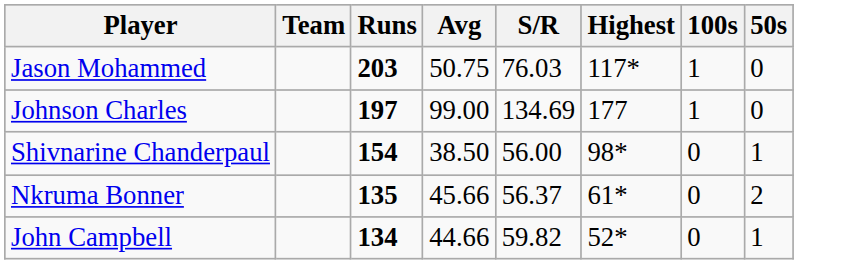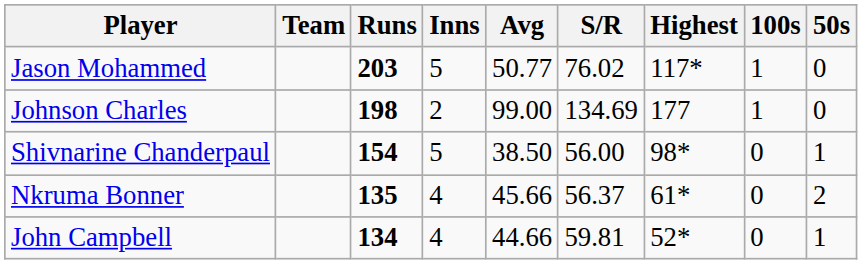 <table class="wikitable">
 <tr>
 <th>Player</th>
 <th>Team</th>
 <th>Runs</th>
+<th>Inns</th>
 <th>Avg</th>
 <th>S/R</th>
 <th>Highest</th>
 <th>100s</th>
 <th>50s</th>
 </tr>
 <tr>
 <td><a href='#'>Jason Mohammed</a></td>
 <td></td>
 <td><strong>203</strong></td>
-<td>50.75</td>
-<td>76.03</td>
+<td>5</td>
+<td>50.77</td>
+<td>76.02</td>
 <td>117*</td>
 <td>1</td>
 <td>0</td>
 </tr>
 <tr>
 <td><a href='#'>Johnson Charles</a></td>
 <td></td>
-<td><strong>197</strong></td>
+<td><strong>198</strong></td>
+<td>2</td>
 <td>99.00</td>
 <td>134.69</td>
 <td>177</td>
 <td>1</td>
 <td>0</td>
 </tr>
 <tr>
 <td><a href='#'>Shivnarine Chanderpaul</a></td>
 <td></td>
 <td><strong>154</strong></td>
+<td>5</td>
 <td>38.50</td>
 <td>56.00</td>
 <td>98*</td>
 <td>0</td>
 <td>1</td>
 </tr>
 <tr>
 <td><a href='#'>Nkruma Bonner</a></td>
 <td></td>
 <td><strong>135</strong></td>
+<td>4</td>
 <td>45.66</td>
 <td>56.37</td>
 <td>61*</td>
 <td>0</td>
 <td>2</td>
 </tr>
 <tr>
 <td><a href='#'>John Campbell</a></td>
 <td></td>
 <td><strong>134</strong></td>
+<td>4</td>
 <td>44.66</td>
-<td>59.82</td>
+<td>59.81</td>
 <td>52*</td>
 <td>0</td>
 <td>1</td>
 </tr>
 </table>
